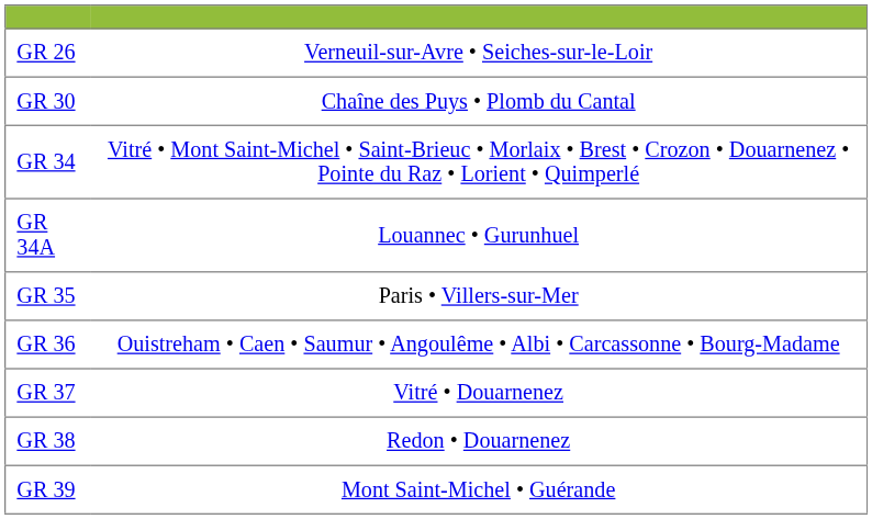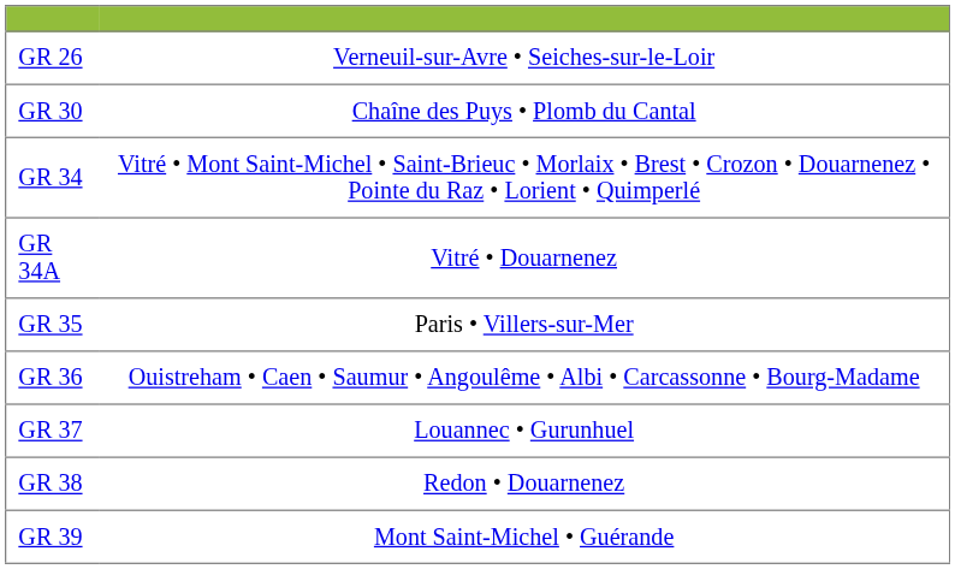 <table align="center" cellpadding="8" cellspacing="3" style="border-collapse:collapse;" style="background-color:#F5FAEC" frame="box" rules="rows" rules="columns">
 <tr bgcolor="#92BD3B">
 <th><strong></strong></th>
 <th><strong></strong></th>
 </tr>
 <tr>
 <td><a href='#'>GR 26</a></td>
 <td align="center"><a href='#'>Verneuil-sur-Avre</a> • <a href='#'>Seiches-sur-le-Loir</a></td>
 </tr>
 <tr>
 <td><a href='#'>GR 30</a></td>
 <td align="center"><a href='#'>Chaîne des Puys</a> • <a href='#'>Plomb du Cantal</a></td>
 </tr>
 <tr>
 <td><a href='#'>GR 34</a></td>
 <td align="center"><a href='#'>Vitré</a> • <a href='#'>Mont Saint-Michel</a> • <a href='#'>Saint-Brieuc</a> • <a href='#'>Morlaix</a> • <a href='#'>Brest</a> • <a href='#'>Crozon</a> • <a href='#'>Douarnenez</a> • <a href='#'>Pointe du Raz</a> • <a href='#'>Lorient</a> • <a href='#'>Quimperlé</a></td>
 </tr>
 <tr>
 <td><a href='#'>GR 34A</a></td>
-<td align="center"><a href='#'>Louannec</a> • <a href='#'>Gurunhuel</a></td>
+<td align="center"><a href='#'>Vitré</a> • <a href='#'>Douarnenez</a></td>
 </tr>
 <tr>
 <td><a href='#'>GR 35</a></td>
 <td align="center">Paris • <a href='#'>Villers-sur-Mer</a></td>
 </tr>
 <tr>
 <td><a href='#'>GR 36</a></td>
 <td align="center"><a href='#'>Ouistreham</a> • <a href='#'>Caen</a> • <a href='#'>Saumur</a> • <a href='#'>Angoulême</a> • <a href='#'>Albi</a> • <a href='#'>Carcassonne</a> • <a href='#'>Bourg-Madame</a></td>
 </tr>
 <tr>
 <td><a href='#'>GR 37</a></td>
-<td align="center"><a href='#'>Vitré</a> • <a href='#'>Douarnenez</a></td>
+<td align="center"><a href='#'>Louannec</a> • <a href='#'>Gurunhuel</a></td>
 </tr>
 <tr>
 <td><a href='#'>GR 38</a></td>
 <td align="center"><a href='#'>Redon</a> • <a href='#'>Douarnenez</a></td>
 </tr>
 <tr>
 <td><a href='#'>GR 39</a></td>
 <td align="center"><a href='#'>Mont Saint-Michel</a> • <a href='#'>Guérande</a></td>
 </tr>
 </table>
